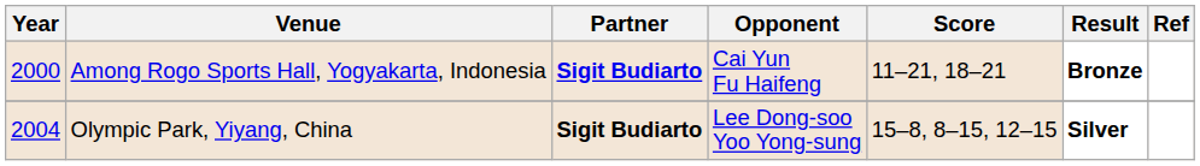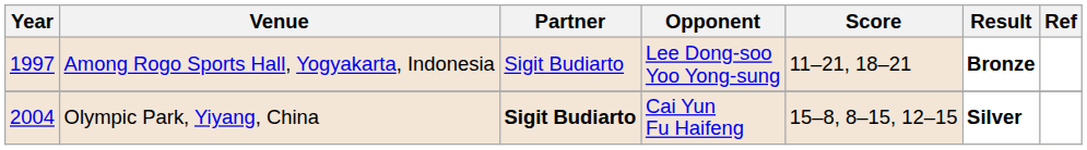 <table class="sortable wikitable" style="font-size: 90%">
 <tr>
 <th>Year</th>
 <th>Venue</th>
 <th>Partner</th>
 <th>Opponent</th>
 <th>Score</th>
 <th>Result</th>
 <th>Ref</th>
 </tr>
 <tr style="background:#F3E6D7">
-<td align="center"><a href='#'>2000</a></td>
+<td align="center"><a href='#'>1997</a></td>
 <td align="left"><a href='#'>Among Rogo Sports Hall</a>, <a href='#'>Yogyakarta</a>, Indonesia</td>
-<td align="left"><strong> <a href='#'>Sigit Budiarto</a></strong></td>
-<td align="left"> <a href='#'>Cai Yun</a> <br>  <a href='#'>Fu Haifeng</a></td>
+<td align="left"> <a href='#'>Sigit Budiarto</a></td>
+<td align="left"> <a href='#'>Lee Dong-soo</a> <br>  <a href='#'>Yoo Yong-sung</a></td>
 <td align="left">11–21, 18–21</td>
 <td style="text-align:left; background:white"> <strong>Bronze</strong></td>
 <td style="text-align:center; background:white"></td>
 </tr>
 <tr>
 </tr>
 <tr style="background:#F3E6D7">
 <td align="center"><a href='#'>2004</a></td>
 <td align="left">Olympic Park, <a href='#'>Yiyang</a>, China</td>
 <td align="left"><strong> Sigit Budiarto</strong></td>
-<td align="left"> <a href='#'>Lee Dong-soo</a> <br>  <a href='#'>Yoo Yong-sung</a></td>
+<td align="left"> <a href='#'>Cai Yun</a> <br>  <a href='#'>Fu Haifeng</a></td>
 <td align="left">15–8, 8–15, 12–15</td>
 <td style="text-align:left; background:white"> <strong>Silver</strong></td>
 <td style="text-align:center; background:white"></td>
 </tr>
 </table>
